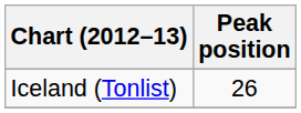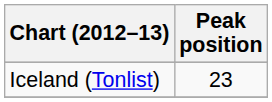 <table class="wikitable sortable">
 <tr>
 <th>Chart (2012–13)</th>
 <th>Peak<br>position</th>
 </tr>
 <tr>
 </tr>
 <tr>
 </tr>
 <tr>
 </tr>
 <tr>
 </tr>
 <tr>
 </tr>
 <tr>
 </tr>
 <tr>
 </tr>
 <tr>
 </tr>
 <tr>
 <td>Iceland (<a href='#'>Tonlist</a>)</td>
-<td style="text-align:center;">26</td>
+<td style="text-align:center;">23</td>
 </tr>
 <tr>
 </tr>
 <tr>
 </tr>
 <tr>
 </tr>
 <tr>
 </tr>
 <tr>
 </tr>
 <tr>
 </tr>
 <tr>
 </tr>
 <tr>
 </tr>
 <tr>
 </tr>
 </table>
